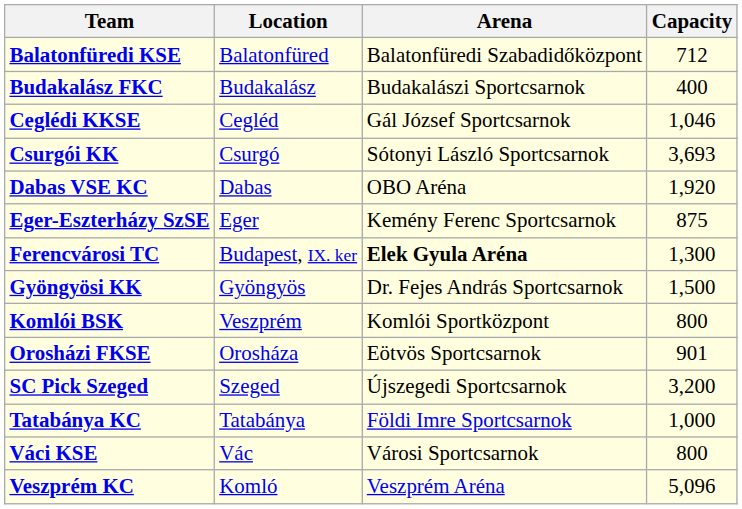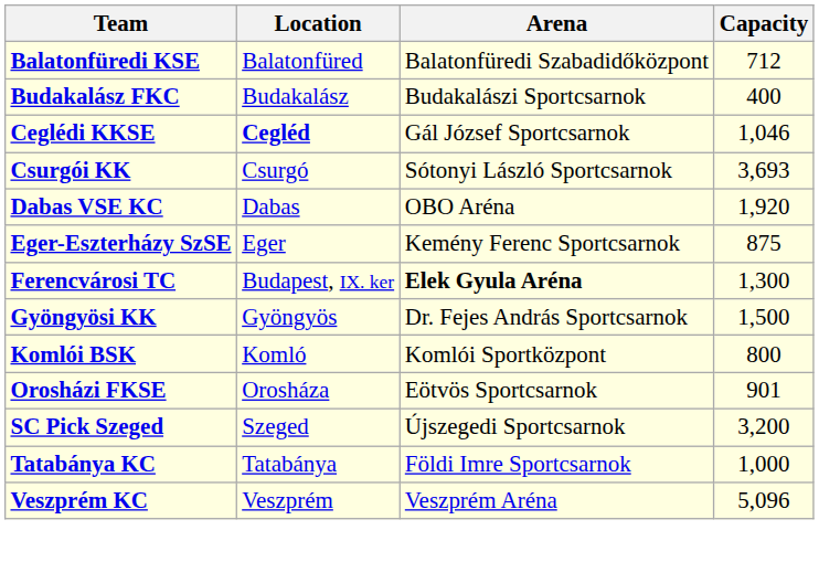 <table class="wikitable sortable" style="text-align: left;">
 <tr>
 <th>Team</th>
 <th>Location</th>
 <th>Arena</th>
 <th>Capacity</th>
 </tr>
 <tr bgcolor=ffffe0>
 <td><strong><a href='#'>Balatonfüredi KSE</a></strong></td>
 <td><a href='#'>Balatonfüred</a></td>
 <td>Balatonfüredi Szabadidőközpont</td>
 <td align="center">712</td>
 </tr>
 <tr bgcolor=ffffe0>
 <td><strong><a href='#'>Budakalász FKC</a></strong></td>
 <td><a href='#'>Budakalász</a></td>
 <td>Budakalászi Sportcsarnok</td>
 <td align="center">400</td>
 </tr>
 <tr bgcolor=ffffe0>
 <td><strong><a href='#'>Ceglédi KKSE</a></strong></td>
-<td><a href='#'>Cegléd</a></td>
+<td><strong><a href='#'>Cegléd</a></strong></td>
 <td>Gál József Sportcsarnok</td>
 <td align="center">1,046</td>
 </tr>
 <tr bgcolor=ffffe0>
 <td><strong><a href='#'>Csurgói KK</a></strong></td>
 <td><a href='#'>Csurgó</a></td>
 <td>Sótonyi László Sportcsarnok</td>
 <td align="center">3,693</td>
 </tr>
 <tr bgcolor=ffffe0>
 <td><strong><a href='#'>Dabas VSE KC</a></strong></td>
 <td><a href='#'>Dabas</a></td>
 <td>OBO Aréna</td>
 <td align="center">1,920</td>
 </tr>
 <tr bgcolor=ffffe0>
 <td><strong><a href='#'>Eger-Eszterházy SzSE</a></strong></td>
 <td><a href='#'>Eger</a></td>
 <td>Kemény Ferenc Sportcsarnok</td>
 <td align="center">875</td>
 </tr>
 <tr bgcolor=ffffe0>
 <td><strong><a href='#'>Ferencvárosi TC</a></strong></td>
 <td><a href='#'>Budapest</a>, <small><a href='#'>IX. ker</a></small></td>
 <td><strong>Elek Gyula Aréna</strong></td>
 <td align="center">1,300</td>
 </tr>
 <tr bgcolor=ffffe0>
 <td><strong><a href='#'>Gyöngyösi KK</a></strong></td>
 <td><a href='#'>Gyöngyös</a></td>
 <td>Dr. Fejes András Sportcsarnok</td>
 <td align="center">1,500</td>
 </tr>
 <tr bgcolor=ffffe0>
 <td><strong><a href='#'>Komlói BSK</a></strong></td>
-<td><a href='#'>Veszprém</a></td>
+<td><a href='#'>Komló</a></td>
 <td>Komlói Sportközpont</td>
 <td align="center">800</td>
 </tr>
 <tr bgcolor=ffffe0>
 <td><strong><a href='#'>Orosházi FKSE</a></strong></td>
 <td><a href='#'>Orosháza</a></td>
 <td>Eötvös Sportcsarnok</td>
 <td align="center">901</td>
 </tr>
 <tr bgcolor=ffffe0>
 <td><strong><a href='#'>SC Pick Szeged</a></strong></td>
 <td><a href='#'>Szeged</a></td>
 <td>Újszegedi Sportcsarnok</td>
 <td align="center">3,200</td>
 </tr>
 <tr bgcolor=ffffe0>
 <td><strong><a href='#'>Tatabánya KC</a></strong></td>
 <td><a href='#'>Tatabánya</a></td>
 <td><a href='#'>Földi Imre Sportcsarnok</a></td>
 <td align="center">1,000</td>
 </tr>
 <tr bgcolor=ffffe0>
-<td><strong><a href='#'>Váci KSE</a></strong></td>
-<td><a href='#'>Vác</a></td>
-<td>Városi Sportcsarnok</td>
-<td align="center">800</td>
-</tr>
-<tr bgcolor=ffffe0>
 <td><strong><a href='#'>Veszprém KC</a></strong></td>
-<td><a href='#'>Komló</a></td>
+<td><a href='#'>Veszprém</a></td>
 <td><a href='#'>Veszprém Aréna</a></td>
 <td align="center">5,096</td>
 </tr>
 </table>
